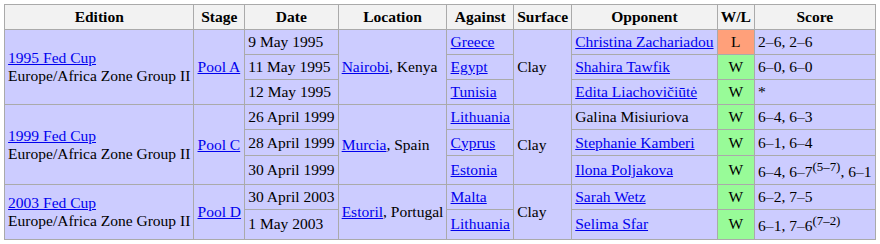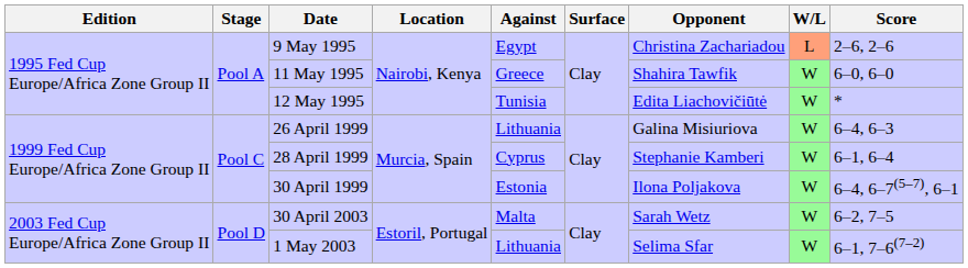 <table class=wikitable style=font-size:97%>
 <tr>
 <th>Edition</th>
 <th>Stage</th>
 <th>Date</th>
 <th>Location</th>
 <th>Against</th>
 <th>Surface</th>
 <th>Opponent</th>
 <th>W/L</th>
 <th>Score</th>
 </tr>
 <tr style="background:#CCCCFF;">
 <td rowspan=3><a href='#'>1995 Fed Cup</a> <br> Europe/Africa Zone Group II</td>
 <td rowspan=3><a href='#'>Pool A</a></td>
 <td>9 May 1995</td>
 <td rowspan=3><a href='#'>Nairobi</a>, Kenya</td>
-<td> <a href='#'>Greece</a></td>
+<td> <a href='#'>Egypt</a></td>
 <td rowspan=3>Clay</td>
 <td><a href='#'>Christina Zachariadou</a></td>
 <td style="text-align:center; background:#ffa07a;">L</td>
 <td>2–6, 2–6</td>
 </tr>
 <tr style="background:#CCCCFF;">
 <td>11 May 1995</td>
-<td> <a href='#'>Egypt</a></td>
+<td> <a href='#'>Greece</a></td>
 <td><a href='#'>Shahira Tawfik</a></td>
 <td style="text-align:center; background:#98fb98;">W</td>
 <td>6–0, 6–0</td>
 </tr>
 <tr style="background:#CCCCFF;">
 <td>12 May 1995</td>
 <td> <a href='#'>Tunisia</a></td>
 <td><a href='#'>Edita Liachovičiūtė</a></td>
 <td style="text-align:center; background:#98fb98;">W</td>
 <td> *</td>
 </tr>
 <tr style="background:#CCCCFF;">
 <td rowspan=3><a href='#'>1999 Fed Cup</a> <br> Europe/Africa Zone Group II</td>
 <td rowspan=3><a href='#'>Pool C</a></td>
 <td>26 April 1999</td>
 <td rowspan=3><a href='#'>Murcia</a>, Spain</td>
 <td> <a href='#'>Lithuania</a></td>
 <td rowspan=3>Clay</td>
 <td>Galina Misiuriova</td>
 <td style="text-align:center; background:#98fb98;">W</td>
 <td>6–4, 6–3</td>
 </tr>
 <tr style="background:#CCCCFF;">
 <td>28 April 1999</td>
 <td> <a href='#'>Cyprus</a></td>
 <td><a href='#'>Stephanie Kamberi</a></td>
 <td style="text-align:center; background:#98fb98;">W</td>
 <td>6–1, 6–4</td>
 </tr>
 <tr style="background:#CCCCFF;">
 <td>30 April 1999</td>
 <td> <a href='#'>Estonia</a></td>
 <td><a href='#'>Ilona Poljakova</a></td>
 <td style="text-align:center; background:#98fb98;">W</td>
 <td>6–4, 6–7<sup>(5–7)</sup>, 6–1</td>
 </tr>
 <tr style="background:#CCCCFF;">
 <td rowspan=2><a href='#'>2003 Fed Cup</a> <br> Europe/Africa Zone Group II</td>
 <td rowspan=2><a href='#'>Pool D</a></td>
 <td>30 April 2003</td>
 <td rowspan=2><a href='#'>Estoril</a>, Portugal</td>
 <td> <a href='#'>Malta</a></td>
 <td rowspan=2>Clay</td>
 <td><a href='#'>Sarah Wetz</a></td>
 <td style="text-align:center; background:#98fb98;">W</td>
 <td>6–2, 7–5</td>
 </tr>
 <tr style="background:#CCCCFF;">
 <td>1 May 2003</td>
 <td> <a href='#'>Lithuania</a></td>
 <td><a href='#'>Selima Sfar</a></td>
 <td style="text-align:center; background:#98fb98;">W</td>
 <td>6–1, 7–6<sup>(7–2)</sup></td>
 </tr>
 </table>
